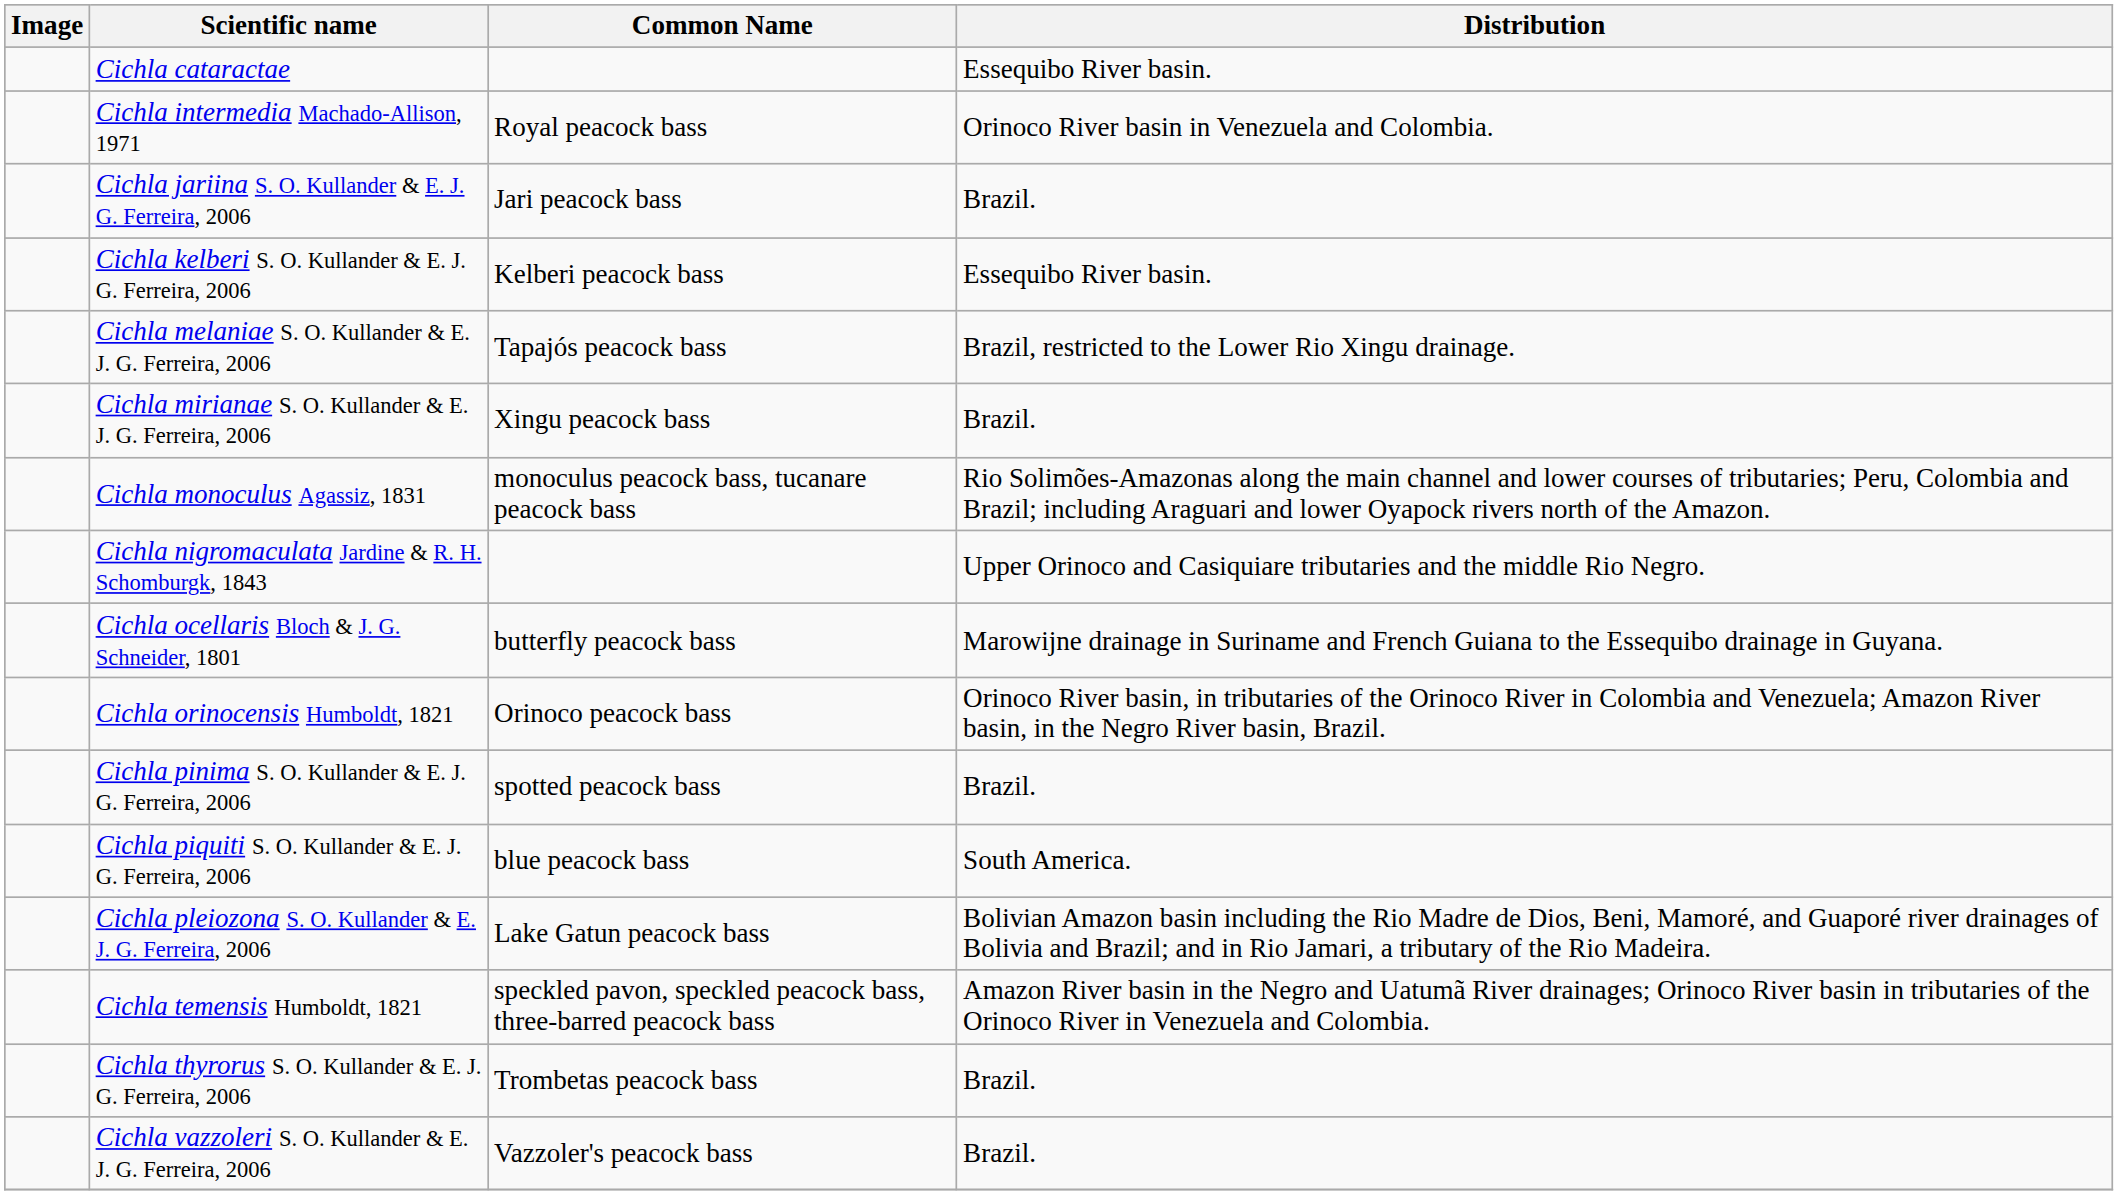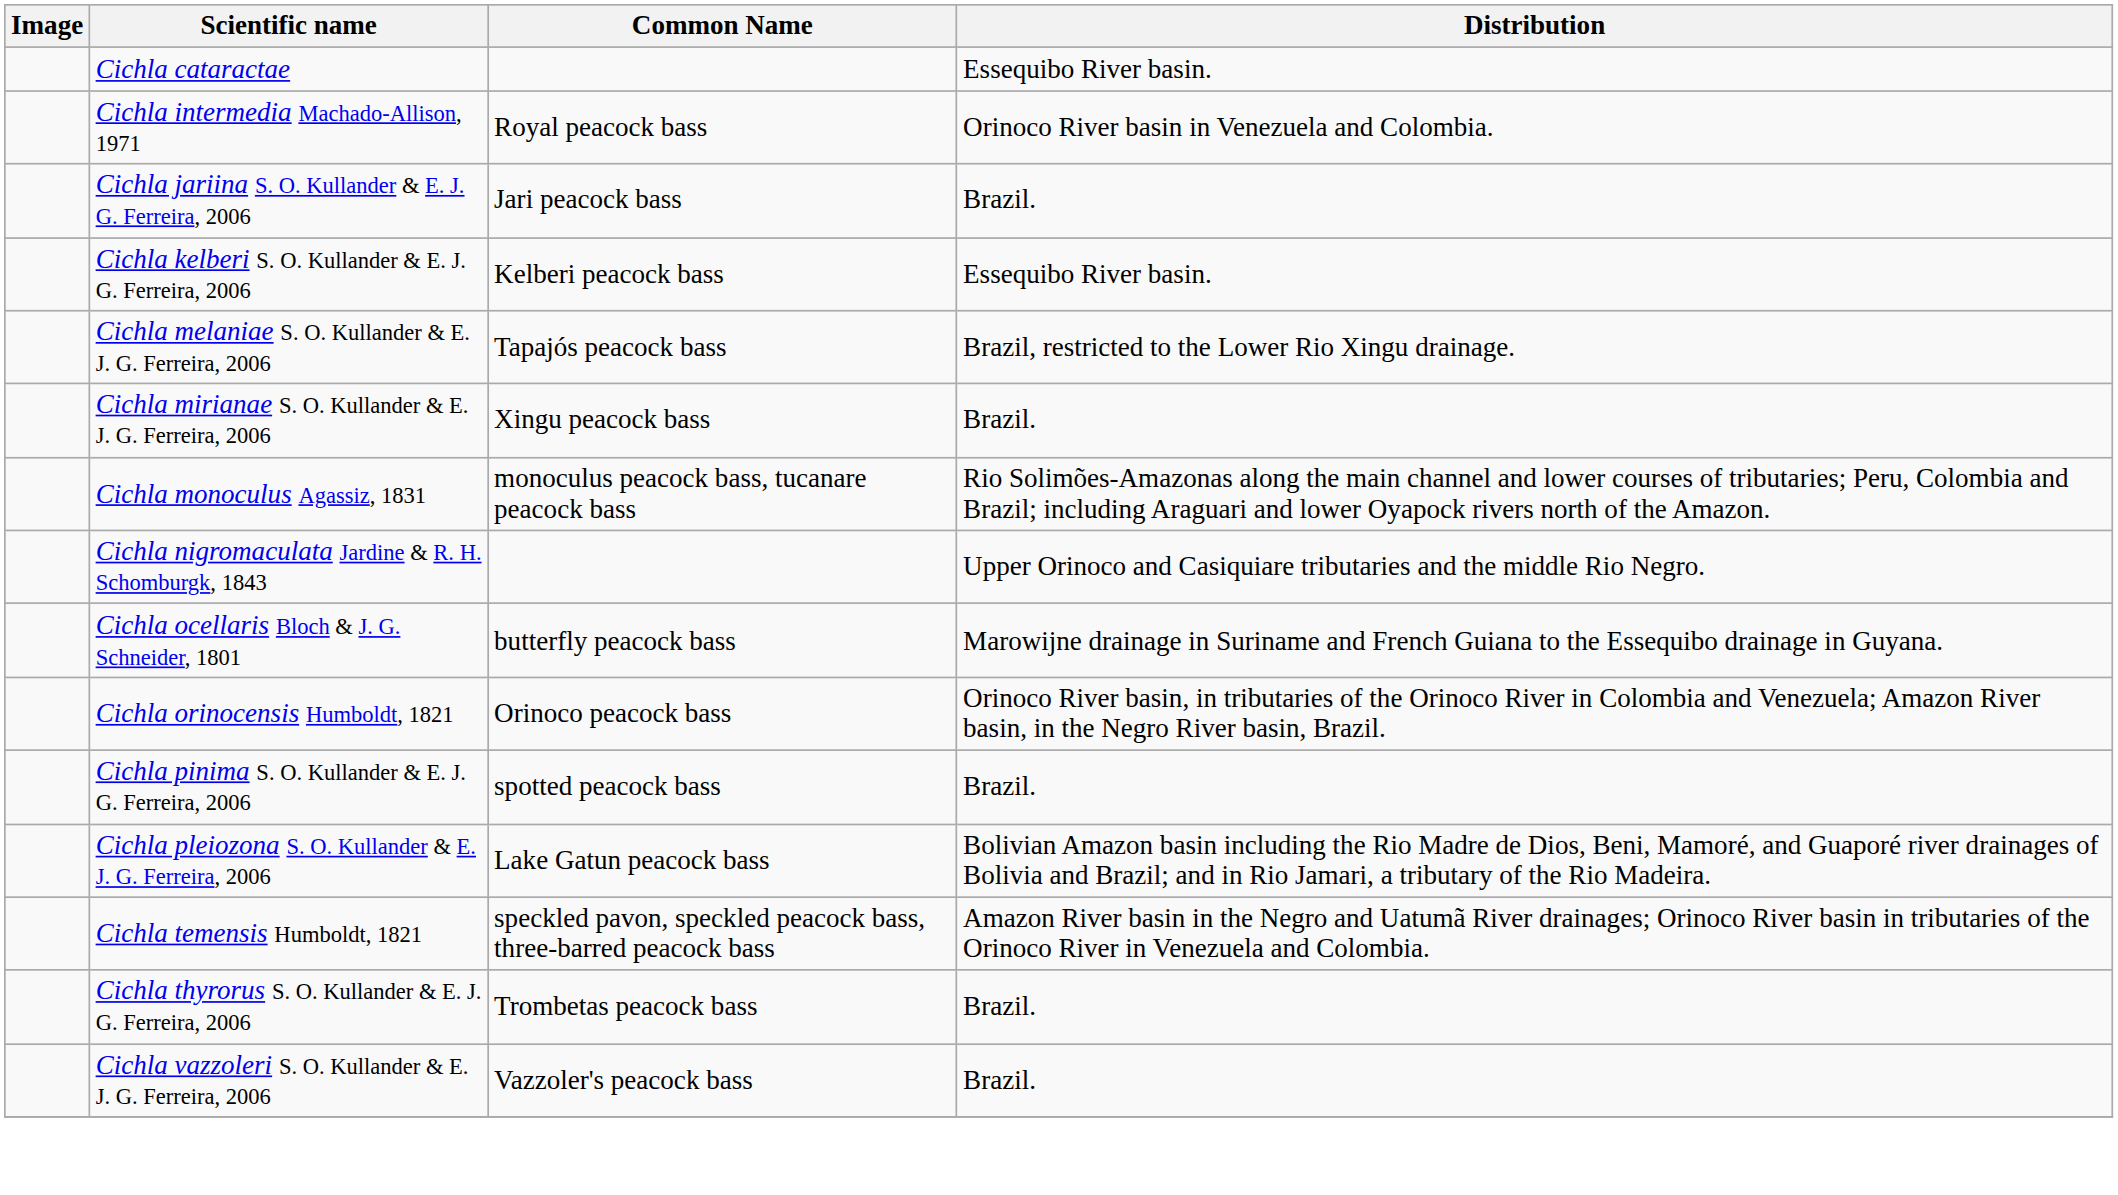 <table class="wikitable ">
 <tr>
 <th>Image</th>
 <th>Scientific name</th>
 <th>Common Name</th>
 <th>Distribution</th>
 </tr>
 <tr>
 <td></td>
 <td><em><a href='#'>Cichla cataractae</a></em><br></td>
 <td></td>
 <td>Essequibo River basin.</td>
 </tr>
 <tr>
 <td></td>
 <td><em><a href='#'>Cichla intermedia</a></em> <small><a href='#'>Machado-Allison</a>, 1971</small></td>
 <td>Royal peacock bass</td>
 <td>Orinoco River basin in Venezuela and Colombia.</td>
 </tr>
 <tr>
 <td></td>
 <td><em><a href='#'>Cichla jariina</a></em> <small><a href='#'>S. O. Kullander</a> & <a href='#'>E. J. G. Ferreira</a>, 2006</small></td>
 <td>Jari peacock bass</td>
 <td>Brazil.</td>
 </tr>
 <tr>
 <td></td>
 <td><em><a href='#'>Cichla kelberi</a></em> <small>S. O. Kullander & E. J. G. Ferreira, 2006</small></td>
 <td>Kelberi peacock bass</td>
 <td>Essequibo River basin.</td>
 </tr>
 <tr>
 <td></td>
 <td><em><a href='#'>Cichla melaniae</a></em> <small>S. O. Kullander & E. J. G. Ferreira, 2006</small></td>
 <td>Tapajós peacock bass</td>
 <td>Brazil, restricted to the Lower Rio Xingu drainage.</td>
 </tr>
 <tr>
 <td></td>
 <td><em><a href='#'>Cichla mirianae</a></em> <small>S. O. Kullander & E. J. G. Ferreira, 2006</small></td>
 <td>Xingu peacock bass</td>
 <td>Brazil.</td>
 </tr>
 <tr>
 <td></td>
 <td><em><a href='#'>Cichla monoculus</a></em> <small><a href='#'>Agassiz</a>, 1831</small></td>
 <td>monoculus peacock bass, tucanare peacock bass</td>
 <td>Rio Solimões-Amazonas along the main channel and lower courses of tributaries; Peru, Colombia and Brazil; including Araguari and lower Oyapock rivers north of the Amazon.</td>
 </tr>
 <tr>
 <td></td>
 <td><em><a href='#'>Cichla nigromaculata</a></em> <small><a href='#'>Jardine</a> & <a href='#'>R. H. Schomburgk</a>, 1843</small></td>
 <td></td>
 <td>Upper Orinoco and Casiquiare tributaries and the middle Rio Negro.</td>
 </tr>
 <tr>
 <td></td>
 <td><em><a href='#'>Cichla ocellaris</a></em> <small><a href='#'>Bloch</a> & <a href='#'>J. G. Schneider</a>, 1801</small></td>
 <td>butterfly peacock bass</td>
 <td>Marowijne drainage in Suriname and French Guiana to the Essequibo drainage in Guyana.</td>
 </tr>
 <tr>
 <td></td>
 <td><em><a href='#'>Cichla orinocensis</a></em> <small><a href='#'>Humboldt</a>, 1821</small></td>
 <td>Orinoco peacock bass</td>
 <td>Orinoco River basin, in tributaries of the Orinoco River in Colombia and Venezuela; Amazon River basin, in the Negro River basin, Brazil.</td>
 </tr>
 <tr>
 <td></td>
 <td><em><a href='#'>Cichla pinima</a></em> <small>S. O. Kullander & E. J. G. Ferreira, 2006</small></td>
 <td>spotted peacock bass</td>
 <td>Brazil.</td>
 </tr>
 <tr>
 <td></td>
-<td><em><a href='#'>Cichla piquiti</a></em> <small>S. O. Kullander & E. J. G. Ferreira, 2006</small></td>
-<td>blue peacock bass</td>
-<td>South America.</td>
-</tr>
-<tr>
-<td></td>
 <td><em><a href='#'>Cichla pleiozona</a></em> <small><a href='#'>S. O. Kullander</a> & <a href='#'>E. J. G. Ferreira</a>, 2006</small></td>
 <td>Lake Gatun peacock bass</td>
 <td>Bolivian Amazon basin including the Rio Madre de Dios, Beni, Mamoré, and Guaporé river drainages of Bolivia and Brazil; and in Rio Jamari, a tributary of the Rio Madeira.</td>
 </tr>
 <tr>
 <td></td>
 <td><em><a href='#'>Cichla temensis</a></em> <small>Humboldt, 1821</small></td>
 <td>speckled pavon, speckled peacock bass, three-barred peacock bass</td>
 <td>Amazon River basin in the Negro and Uatumã River drainages; Orinoco River basin in tributaries of the Orinoco River in Venezuela and Colombia.</td>
 </tr>
 <tr>
 <td></td>
 <td><em><a href='#'>Cichla thyrorus</a></em> <small>S. O. Kullander & E. J. G. Ferreira, 2006</small></td>
 <td>Trombetas peacock bass</td>
 <td>Brazil.</td>
 </tr>
 <tr>
 <td></td>
 <td><em><a href='#'>Cichla vazzoleri</a></em> <small>S. O. Kullander & E. J. G. Ferreira, 2006</small></td>
 <td>Vazzoler's peacock bass</td>
 <td>Brazil.</td>
 </tr>
 <tr>
 </tr>
 </table>
